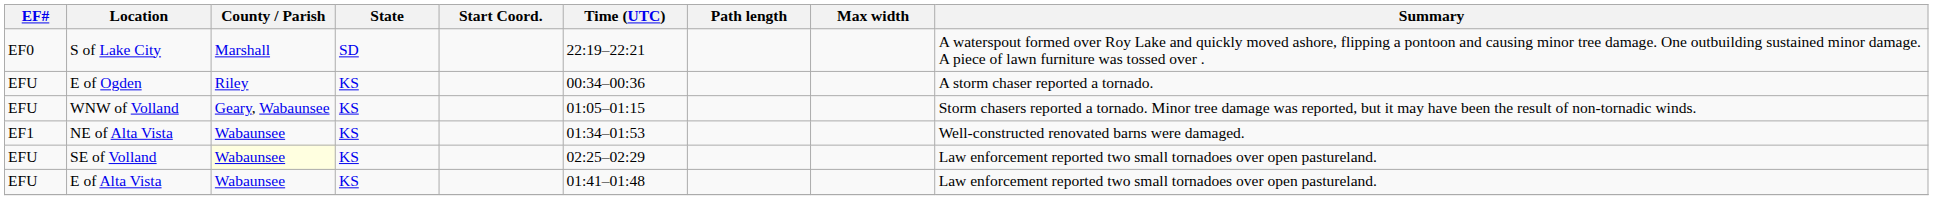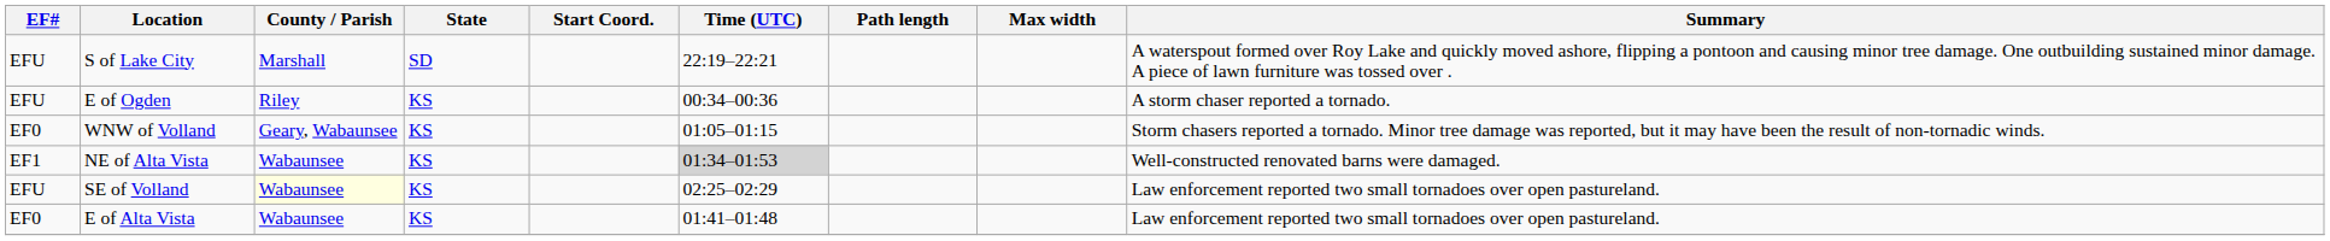 <table class="wikitable sortable" style="width:100%;">
 <tr>
 <th scope="col" style="width:3%; text-align:center;"><a href='#'>EF#</a></th>
 <th scope="col" style="width:7%; text-align:center;" class="unsortable">Location</th>
 <th scope="col" style="width:6%; text-align:center;" class="unsortable">County / Parish</th>
 <th scope="col" style="width:5%; text-align:center;">State</th>
 <th scope="col" style="width:6%; text-align:center;">Start Coord.</th>
 <th scope="col" style="width:6%; text-align:center;">Time (<a href='#'>UTC</a>)</th>
 <th scope="col" style="width:6%; text-align:center;">Path length</th>
 <th scope="col" style="width:6%; text-align:center;">Max width</th>
 <th scope="col" class="unsortable" style="width:48%; text-align:center;">Summary</th>
 </tr>
 <tr>
-<td bgcolor=>EF0</td>
+<td bgcolor=>EFU</td>
 <td>S of <a href='#'>Lake City</a></td>
 <td><a href='#'>Marshall</a></td>
 <td><a href='#'>SD</a></td>
 <td></td>
 <td>22:19–22:21</td>
 <td></td>
 <td></td>
 <td>A waterspout formed over Roy Lake and quickly moved ashore, flipping a pontoon and causing minor tree damage. One outbuilding sustained minor damage. A piece of lawn furniture was tossed over .</td>
 </tr>
 <tr>
 <td bgcolor=>EFU</td>
 <td>E of <a href='#'>Ogden</a></td>
 <td><a href='#'>Riley</a></td>
 <td><a href='#'>KS</a></td>
 <td></td>
 <td>00:34–00:36</td>
 <td></td>
 <td></td>
 <td>A storm chaser reported a tornado.</td>
 </tr>
 <tr>
-<td bgcolor=>EFU</td>
+<td bgcolor=>EF0</td>
 <td>WNW of <a href='#'>Volland</a></td>
 <td><a href='#'>Geary</a>, <a href='#'>Wabaunsee</a></td>
 <td><a href='#'>KS</a></td>
 <td></td>
 <td>01:05–01:15</td>
 <td></td>
 <td></td>
 <td>Storm chasers reported a tornado. Minor tree damage was reported, but it may have been the result of non-tornadic winds.</td>
 </tr>
 <tr>
 <td bgcolor=>EF1</td>
 <td>NE of <a href='#'>Alta Vista</a></td>
 <td><a href='#'>Wabaunsee</a></td>
 <td><a href='#'>KS</a></td>
 <td></td>
-<td>01:34–01:53</td>
+<td style="background: lightgrey;">01:34–01:53</td>
 <td></td>
 <td></td>
 <td>Well-constructed renovated barns were damaged.</td>
 </tr>
 <tr>
 <td bgcolor=>EFU</td>
 <td>SE of <a href='#'>Volland</a></td>
 <td style="background: lightyellow;"><a href='#'>Wabaunsee</a></td>
 <td><a href='#'>KS</a></td>
 <td></td>
 <td>02:25–02:29</td>
 <td></td>
 <td></td>
 <td>Law enforcement reported two small tornadoes over open pastureland.</td>
 </tr>
 <tr>
-<td bgcolor=>EFU</td>
+<td bgcolor=>EF0</td>
 <td>E of <a href='#'>Alta Vista</a></td>
 <td><a href='#'>Wabaunsee</a></td>
 <td><a href='#'>KS</a></td>
 <td></td>
 <td>01:41–01:48</td>
 <td></td>
 <td></td>
 <td>Law enforcement reported two small tornadoes over open pastureland.</td>
 </tr>
 <tr>
 </tr>
 </table>
